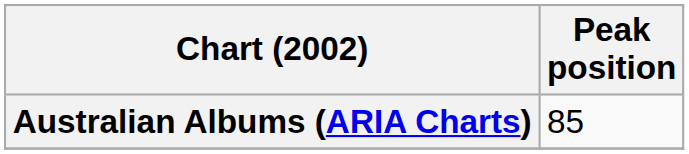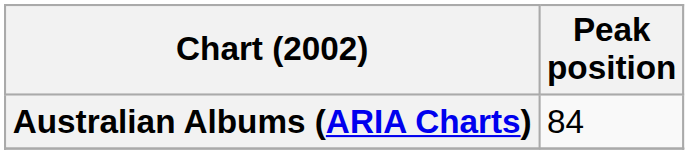 <table class="wikitable plainrowheaders sortable">
 <tr>
 <th scope="col">Chart (2002)</th>
 <th scope="col">Peak<br>position</th>
 </tr>
 <tr>
 <th scope="row">Australian Albums (<a href='#'>ARIA Charts</a>)</th>
-<td>85</td>
+<td>84</td>
 </tr>
 <tr>
 </tr>
 <tr>
 </tr>
 <tr>
 </tr>
 <tr>
 </tr>
 <tr>
 </tr>
 <tr>
 </tr>
 <tr>
 </tr>
 <tr>
 </tr>
 <tr>
 </tr>
 <tr>
 </tr>
 <tr>
 </tr>
 <tr>
 </tr>
 <tr>
 </tr>
 </table>
